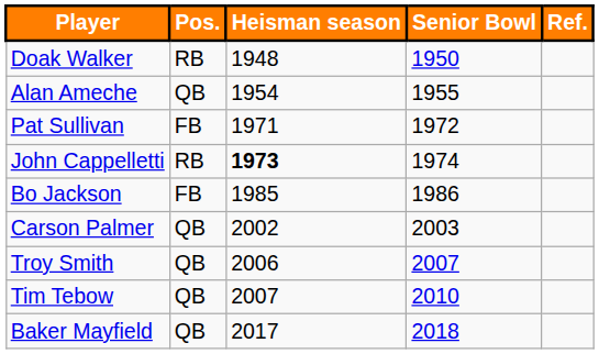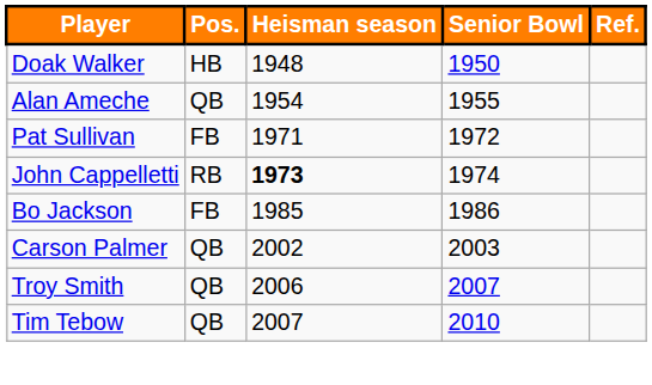 <table class="wikitable sortable" style="text-align:left;">
 <tr>
 <th style="background:#FF7E00; color:#fff; border:2px solid #000000;">Player</th>
 <th style="background:#FF7E00; color:#fff; border:2px solid #000000;">Pos.</th>
 <th style="background:#FF7E00; color:#fff; border:2px solid #000000;">Heisman season</th>
 <th style="background:#FF7E00; color:#fff; border:2px solid #000000;">Senior Bowl</th>
 <th style="background:#FF7E00; color:#fff; border:2px solid #000000;">Ref.</th>
 </tr>
 <tr>
 <td><a href='#'>Doak Walker</a></td>
-<td>RB</td>
+<td>HB</td>
 <td>1948</td>
 <td><a href='#'>1950</a></td>
 <td></td>
 </tr>
 <tr>
 <td><a href='#'>Alan Ameche</a></td>
 <td>QB</td>
 <td>1954</td>
 <td>1955</td>
 <td></td>
 </tr>
 <tr>
 <td><a href='#'>Pat Sullivan</a></td>
 <td>FB</td>
 <td>1971</td>
 <td>1972</td>
 <td></td>
 </tr>
 <tr>
 <td><a href='#'>John Cappelletti</a></td>
 <td>RB</td>
 <td><strong>1973</strong></td>
 <td>1974</td>
 <td></td>
 </tr>
 <tr>
 <td><a href='#'>Bo Jackson</a></td>
 <td>FB</td>
 <td>1985</td>
 <td>1986</td>
 <td></td>
 </tr>
 <tr>
 <td><a href='#'>Carson Palmer</a></td>
 <td>QB</td>
 <td>2002</td>
 <td>2003</td>
 <td></td>
 </tr>
 <tr>
 <td><a href='#'>Troy Smith</a></td>
 <td>QB</td>
 <td>2006</td>
 <td><a href='#'>2007</a></td>
 <td></td>
 </tr>
 <tr>
 <td><a href='#'>Tim Tebow</a></td>
 <td>QB</td>
 <td>2007</td>
 <td><a href='#'>2010</a></td>
 <td></td>
 </tr>
-<tr>
-<td><a href='#'>Baker Mayfield</a></td>
-<td>QB</td>
-<td>2017</td>
-<td><a href='#'>2018</a></td>
-<td></td>
-</tr>
 </table>
